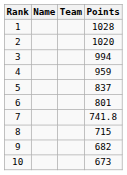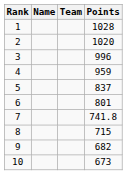 <table class="wikitable sortable">
 <tr>
 <th>Rank</th>
 <th>Name</th>
 <th>Team</th>
 <th>Points</th>
 </tr>
 <tr>
 <td align=center>1</td>
 <td></td>
 <td></td>
 <td align=center>1028</td>
 </tr>
 <tr>
 <td align=center>2</td>
 <td></td>
 <td></td>
 <td align=center>1020</td>
 </tr>
 <tr>
 <td align=center>3</td>
 <td></td>
 <td></td>
-<td align=center>994</td>
+<td align=center>996</td>
 </tr>
 <tr>
 <td align=center>4</td>
 <td></td>
 <td></td>
 <td align=center>959</td>
 </tr>
 <tr>
 <td align=center>5</td>
 <td></td>
 <td></td>
 <td align=center>837</td>
 </tr>
 <tr>
 <td align=center>6</td>
 <td></td>
 <td></td>
 <td align=center>801</td>
 </tr>
 <tr>
 <td align=center>7</td>
 <td></td>
 <td></td>
 <td align=center>741.8</td>
 </tr>
 <tr>
 <td align=center>8</td>
 <td></td>
 <td></td>
 <td align=center>715</td>
 </tr>
 <tr>
 <td align=center>9</td>
 <td></td>
 <td></td>
 <td align=center>682</td>
 </tr>
 <tr>
 <td align=center>10</td>
 <td></td>
 <td></td>
 <td align=center>673</td>
 </tr>
 </table>
